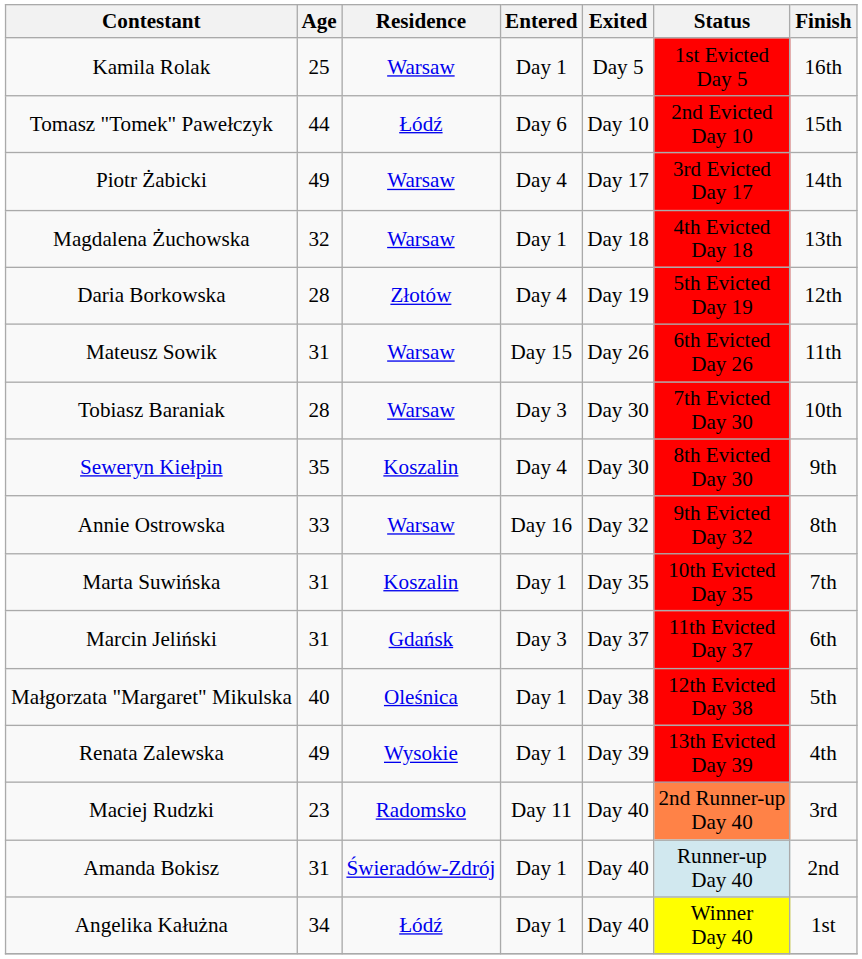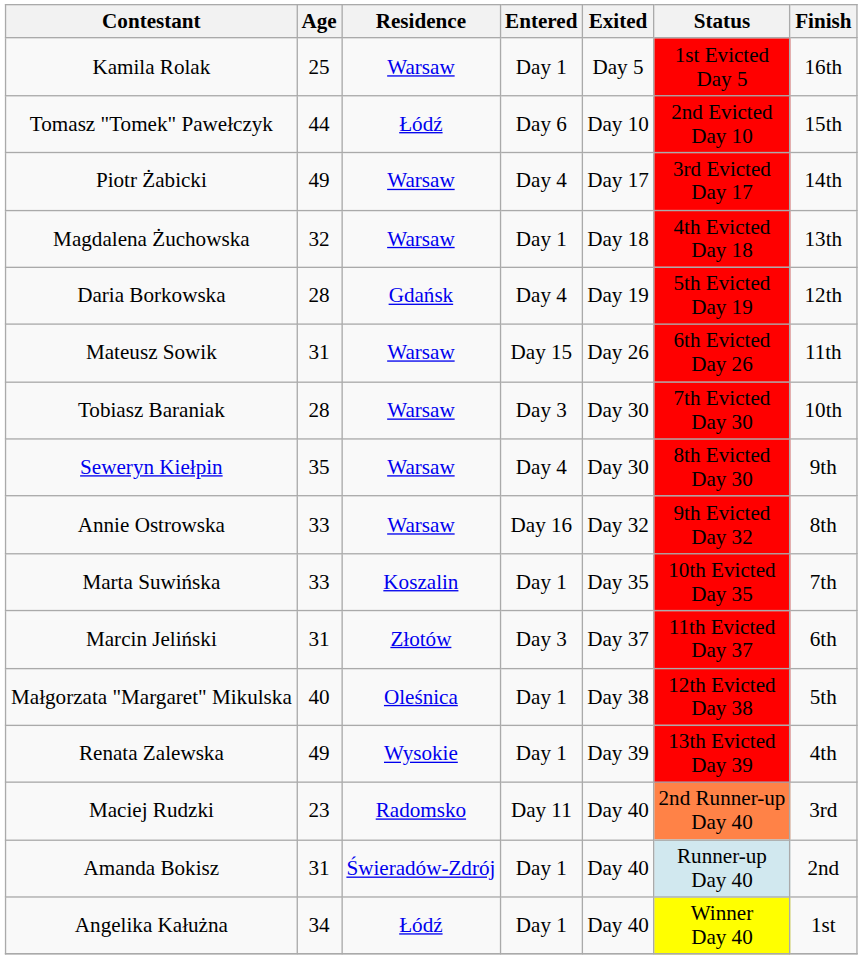 <table class="wikitable sortable" style="margin:auto; text-align:center">
 <tr>
 <th>Contestant</th>
 <th>Age</th>
 <th>Residence</th>
 <th>Entered</th>
 <th>Exited</th>
 <th>Status</th>
 <th>Finish</th>
 </tr>
 <tr>
 <td>Kamila Rolak</td>
 <td>25</td>
 <td><a href='#'>Warsaw</a></td>
 <td>Day 1</td>
 <td>Day 5</td>
 <td style="background:#ff0000;">1st Evicted<br>Day 5</td>
 <td>16th</td>
 </tr>
 <tr>
 <td>Tomasz "Tomek" Pawełczyk</td>
 <td>44</td>
 <td><a href='#'>Łódź</a></td>
 <td>Day 6</td>
 <td>Day 10</td>
 <td style="background:#ff0000;">2nd Evicted<br>Day 10</td>
 <td>15th</td>
 </tr>
 <tr>
 <td>Piotr Żabicki</td>
 <td>49</td>
 <td><a href='#'>Warsaw</a></td>
 <td>Day 4</td>
 <td>Day 17</td>
 <td style="background:#ff0000;">3rd Evicted<br>Day 17</td>
 <td>14th</td>
 </tr>
 <tr>
 <td>Magdalena Żuchowska</td>
 <td>32</td>
 <td><a href='#'>Warsaw</a></td>
 <td>Day 1</td>
 <td>Day 18</td>
 <td style="background:#ff0000;">4th Evicted<br>Day 18</td>
 <td>13th</td>
 </tr>
 <tr>
 <td>Daria Borkowska</td>
 <td>28</td>
-<td><a href='#'>Złotów</a></td>
+<td><a href='#'>Gdańsk</a></td>
 <td>Day 4</td>
 <td>Day 19</td>
 <td style="background:#ff0000;">5th Evicted<br>Day 19</td>
 <td>12th</td>
 </tr>
 <tr>
 <td>Mateusz Sowik</td>
 <td>31</td>
 <td><a href='#'>Warsaw</a></td>
 <td>Day 15</td>
 <td>Day 26</td>
 <td style="background:#ff0000;">6th Evicted<br>Day 26</td>
 <td>11th</td>
 </tr>
 <tr>
 <td>Tobiasz Baraniak</td>
 <td>28</td>
 <td><a href='#'>Warsaw</a></td>
 <td>Day 3</td>
 <td>Day 30</td>
 <td style="background:#ff0000;">7th Evicted<br>Day 30</td>
 <td>10th</td>
 </tr>
 <tr>
 <td><a href='#'>Seweryn Kiełpin</a></td>
 <td>35</td>
-<td><a href='#'>Koszalin</a></td>
+<td><a href='#'>Warsaw</a></td>
 <td>Day 4</td>
 <td>Day 30</td>
 <td style="background:#ff0000;">8th Evicted<br>Day 30</td>
 <td>9th</td>
 </tr>
 <tr>
 <td>Annie Ostrowska</td>
 <td>33</td>
 <td><a href='#'>Warsaw</a></td>
 <td>Day 16</td>
 <td>Day 32</td>
 <td style="background:#ff0000;">9th Evicted<br>Day 32</td>
 <td>8th</td>
 </tr>
 <tr>
 <td>Marta Suwińska</td>
-<td>31</td>
+<td>33</td>
 <td><a href='#'>Koszalin</a></td>
 <td>Day 1</td>
 <td>Day 35</td>
 <td style="background:#ff0000;">10th Evicted<br>Day 35</td>
 <td>7th</td>
 </tr>
 <tr>
 <td>Marcin Jeliński</td>
 <td>31</td>
-<td><a href='#'>Gdańsk</a></td>
+<td><a href='#'>Złotów</a></td>
 <td>Day 3</td>
 <td>Day 37</td>
 <td style="background:#ff0000;">11th Evicted<br>Day 37</td>
 <td>6th</td>
 </tr>
 <tr>
 <td>Małgorzata "Margaret" Mikulska</td>
 <td>40</td>
 <td><a href='#'>Oleśnica</a></td>
 <td>Day 1</td>
 <td>Day 38</td>
 <td style="background:#ff0000;">12th Evicted<br>Day 38</td>
 <td>5th</td>
 </tr>
 <tr>
 <td>Renata Zalewska</td>
 <td>49</td>
 <td><a href='#'>Wysokie</a></td>
 <td>Day 1</td>
 <td>Day 39</td>
 <td style="background:#ff0000;">13th Evicted<br>Day 39</td>
 <td>4th</td>
 </tr>
 <tr>
 <td>Maciej Rudzki</td>
 <td>23</td>
 <td><a href='#'>Radomsko</a></td>
 <td>Day 11</td>
 <td>Day 40</td>
 <td style="background:#FF8247;text-align:center;">2nd Runner-up<br>Day 40</td>
 <td>3rd</td>
 </tr>
 <tr>
 <td>Amanda Bokisz</td>
 <td>31</td>
 <td><a href='#'>Świeradów-Zdrój</a></td>
 <td>Day 1</td>
 <td>Day 40</td>
 <td style="background:#D1E8EF;text-align:center;">Runner-up<br>Day 40</td>
 <td>2nd</td>
 </tr>
 <tr>
 <td>Angelika Kałużna</td>
 <td>34</td>
 <td><a href='#'>Łódź</a></td>
 <td>Day 1</td>
 <td>Day 40</td>
 <td style="background:yellow;text-align:center;">Winner<br>Day 40</td>
 <td>1st</td>
 </tr>
 <tr>
 </tr>
 </table>
